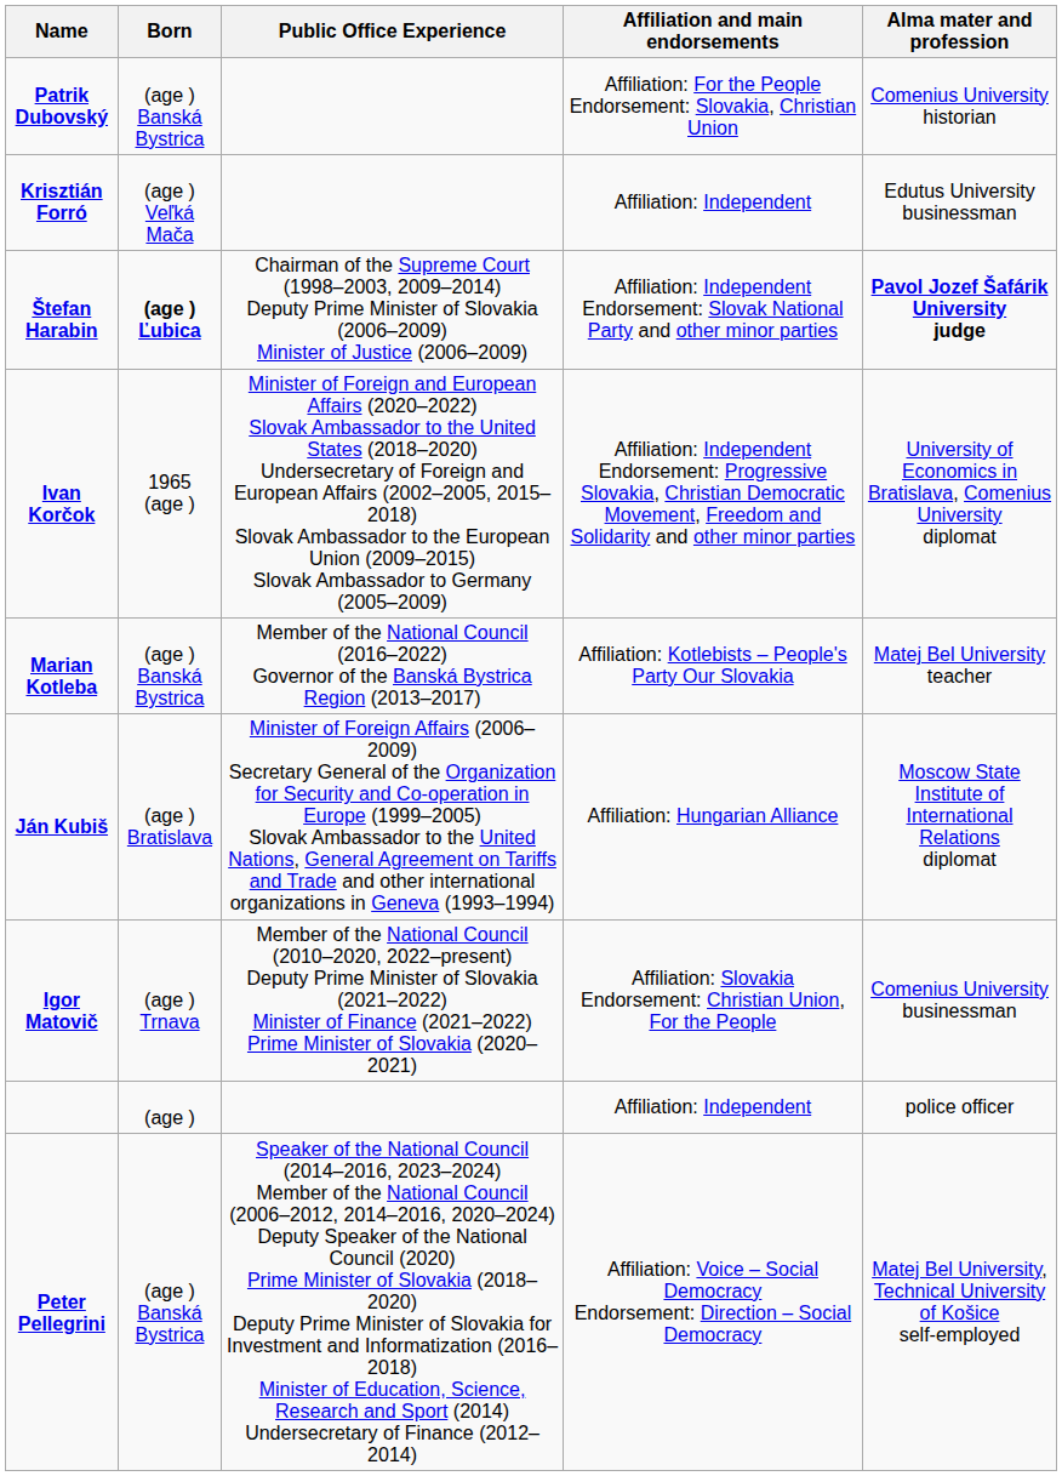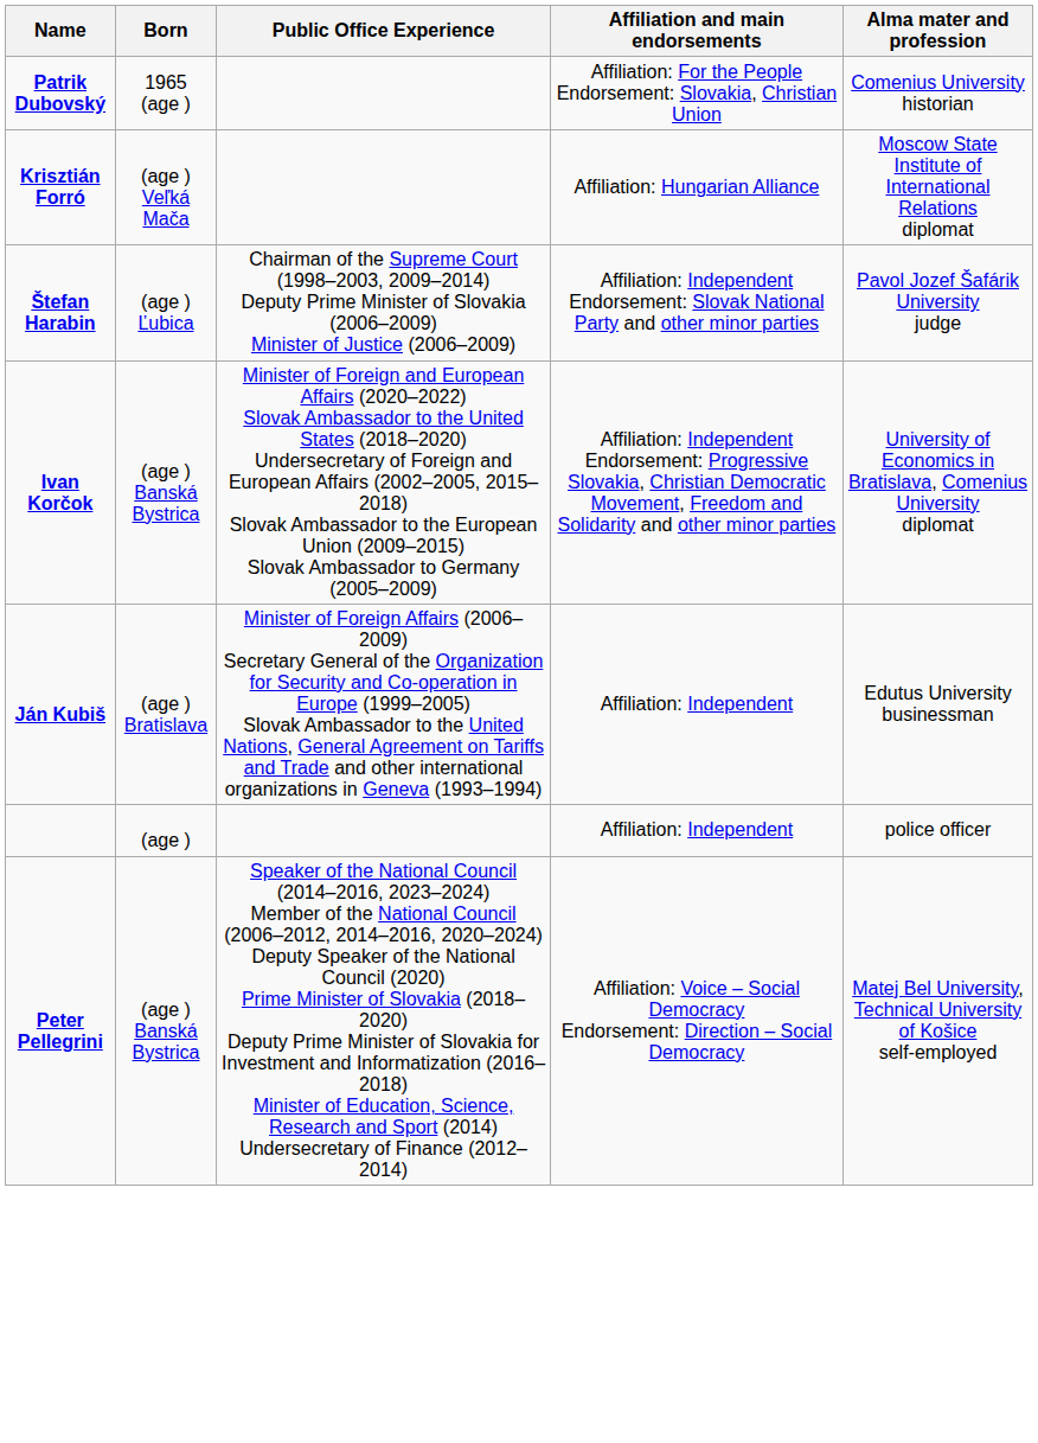 <table class="wikitable" style="text-align:center;">
 <tr>
 <th>Name</th>
 <th>Born</th>
 <th>Public Office Experience</th>
 <th>Affiliation and main endorsements</th>
 <th>Alma mater and profession</th>
 </tr>
 <tr>
 <td><strong><a href='#'>Patrik Dubovský</a></strong></td>
-<td><br>(age )<br><a href='#'>Banská Bystrica</a></td>
+<td>1965<br>(age )</td>
 <td></td>
 <td>Affiliation: <a href='#'>For the People</a><br>Endorsement: <a href='#'>Slovakia</a>, <a href='#'>Christian Union</a></td>
 <td><a href='#'>Comenius University</a><br>historian</td>
 </tr>
 <tr>
 <td><strong><a href='#'>Krisztián Forró</a></strong></td>
 <td><br>(age )<br><a href='#'>Veľká Mača</a></td>
 <td></td>
-<td>Affiliation: <a href='#'>Independent</a></td>
-<td>Edutus University<br>businessman</td>
+<td>Affiliation: <a href='#'>Hungarian Alliance</a></td>
+<td><a href='#'>Moscow State Institute of International Relations</a><br>diplomat</td>
 </tr>
 <tr>
 <td><br><strong><a href='#'>Štefan Harabin</a></strong></td>
-<td><strong><br>(age )<br><a href='#'>Ľubica</a></strong></td>
+<td><br>(age )<br><a href='#'>Ľubica</a></td>
 <td>Chairman of the <a href='#'>Supreme Court</a> (1998–2003, 2009–2014)<br>Deputy Prime Minister of Slovakia (2006–2009)<br><a href='#'>Minister of Justice</a> (2006–2009)</td>
 <td>Affiliation: <a href='#'>Independent</a><br>Endorsement: <a href='#'>Slovak National Party</a> and <a href='#'>other minor parties</a></td>
-<td><strong><a href='#'>Pavol Jozef Šafárik University</a><br>judge</strong></td>
+<td><a href='#'>Pavol Jozef Šafárik University</a><br>judge</td>
 </tr>
 <tr>
 <td><br><strong><a href='#'>Ivan Korčok</a></strong></td>
-<td>1965<br>(age )</td>
+<td><br>(age )<br><a href='#'>Banská Bystrica</a></td>
 <td><a href='#'>Minister of Foreign and European Affairs</a> (2020–2022)<br><a href='#'>Slovak Ambassador to the United States</a> (2018–2020)<br>Undersecretary of Foreign and European Affairs (2002–2005, 2015–2018)<br>Slovak Ambassador to the European Union (2009–2015)<br>Slovak Ambassador to Germany (2005–2009)</td>
 <td>Affiliation: <a href='#'>Independent</a><br>Endorsement: <a href='#'>Progressive Slovakia</a>, <a href='#'>Christian Democratic Movement</a>, <a href='#'>Freedom and Solidarity</a> and <a href='#'>other minor parties</a></td>
 <td><a href='#'>University of Economics in Bratislava</a>, <a href='#'>Comenius University</a><br>diplomat</td>
 </tr>
 <tr>
-<td><br><strong><a href='#'>Marian Kotleba</a></strong></td>
-<td><br>(age )<br><a href='#'>Banská Bystrica</a></td>
-<td>Member of the <a href='#'>National Council</a> (2016–2022)<br>Governor of the <a href='#'>Banská Bystrica Region</a> (2013–2017)</td>
-<td>Affiliation: <a href='#'>Kotlebists – People's Party Our Slovakia</a></td>
-<td><a href='#'>Matej Bel University</a><br>teacher</td>
-</tr>
-<tr>
 <td><br><strong><a href='#'>Ján Kubiš</a></strong></td>
 <td><br>(age )<br><a href='#'>Bratislava</a></td>
 <td><a href='#'>Minister of Foreign Affairs</a> (2006–2009)<br>Secretary General of the <a href='#'>Organization for Security and Co-operation in Europe</a> (1999–2005)<br>Slovak Ambassador to the <a href='#'>United Nations</a>, <a href='#'>General Agreement on Tariffs and Trade</a> and other international organizations in <a href='#'>Geneva</a> (1993–1994)</td>
-<td>Affiliation: <a href='#'>Hungarian Alliance</a></td>
-<td><a href='#'>Moscow State Institute of International Relations</a><br>diplomat</td>
-</tr>
-<tr>
-<td><br><strong><a href='#'>Igor Matovič</a></strong></td>
-<td><br>(age )<br><a href='#'>Trnava</a></td>
-<td>Member of the <a href='#'>National Council</a> (2010–2020, 2022–present)<br>Deputy Prime Minister of Slovakia (2021–2022)<br><a href='#'>Minister of Finance</a> (2021–2022)<br><a href='#'>Prime Minister of Slovakia</a> (2020–2021)</td>
-<td>Affiliation: <a href='#'>Slovakia</a><br>Endorsement: <a href='#'>Christian Union</a>, <a href='#'>For the People</a></td>
-<td><a href='#'>Comenius University</a><br>businessman</td>
+<td>Affiliation: <a href='#'>Independent</a></td>
+<td>Edutus University<br>businessman</td>
 </tr>
 <tr>
 <td><strong></strong></td>
 <td><br>(age )</td>
 <td></td>
 <td>Affiliation: <a href='#'>Independent</a></td>
 <td>police officer</td>
 </tr>
 <tr>
 <td><br><strong><a href='#'>Peter Pellegrini</a></strong></td>
 <td><br>(age )<br><a href='#'>Banská Bystrica</a></td>
 <td><a href='#'>Speaker of the National Council</a> (2014–2016, 2023–2024)<br>Member of the <a href='#'>National Council</a> (2006–2012, 2014–2016, 2020–2024)<br>Deputy Speaker of the National Council (2020)<br><a href='#'>Prime Minister of Slovakia</a> (2018–2020)<br>Deputy Prime Minister of Slovakia for Investment and Informatization (2016–2018)<br><a href='#'>Minister of Education, Science, Research and Sport</a> (2014)<br>Undersecretary of Finance (2012–2014)</td>
 <td>Affiliation: <a href='#'>Voice – Social Democracy</a><br>Endorsement: <a href='#'>Direction – Social Democracy</a></td>
 <td><a href='#'>Matej Bel University</a>, <a href='#'>Technical University of Košice</a> <br>self-employed</td>
 </tr>
 </table>
